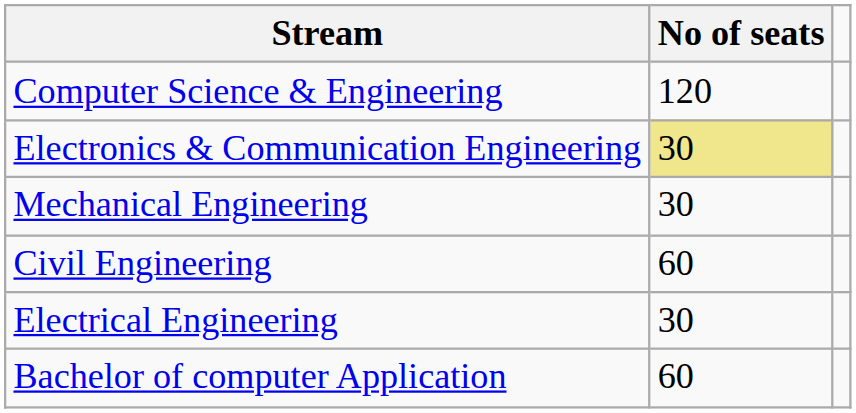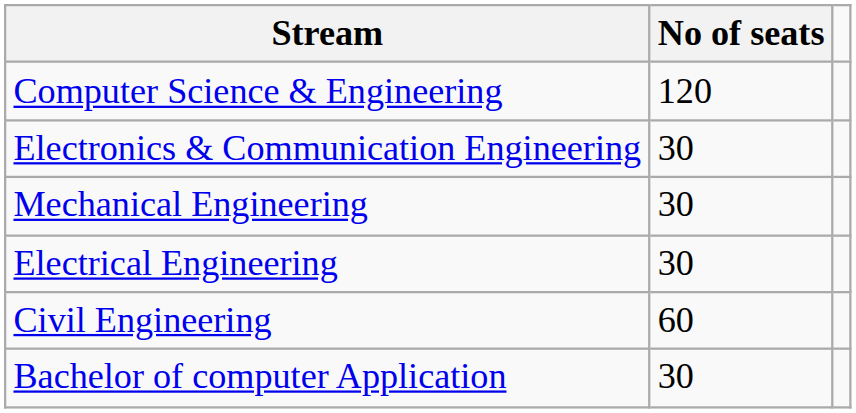 <table class="wikitable">
 <tr>
 <th>Stream</th>
 <th>No of seats</th>
 </tr>
 <tr>
 <td><a href='#'>Computer Science & Engineering</a></td>
 <td>120</td>
 <td></td>
 </tr>
 <tr>
 <td><a href='#'>Electronics & Communication Engineering</a></td>
-<td style="background: khaki;">30</td>
+<td>30</td>
 <td></td>
 </tr>
 <tr>
 <td><a href='#'>Mechanical Engineering</a></td>
+<td>30</td>
+<td></td>
+</tr>
+<tr>
+<td><a href='#'>Electrical Engineering</a></td>
 <td>30</td>
 <td></td>
 </tr>
 <tr>
 <td><a href='#'>Civil Engineering</a></td>
 <td>60</td>
 <td></td>
 </tr>
 <tr>
-<td><a href='#'>Electrical Engineering</a></td>
+<td><a href='#'>Bachelor of  computer Application</a></td>
 <td>30</td>
 <td></td>
 </tr>
-<tr>
-<td><a href='#'>Bachelor of  computer Application</a></td>
-<td>60</td>
-<td></td>
-</tr>
 </table>
